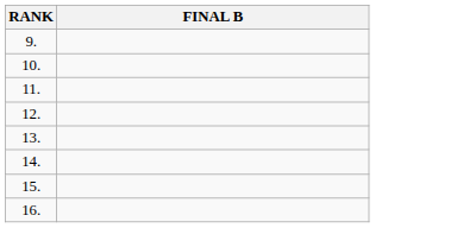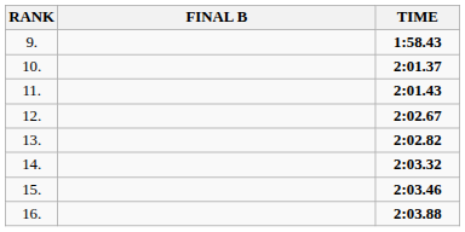 <table class="wikitable">
 <tr>
 <th>RANK</th>
 <th style="width: 20em">FINAL B</th>
+<th style="width: 5em">TIME</th>
 </tr>
 <tr>
 <td align="center">9.</td>
 <td></td>
+<td align="center"><strong>1:58.43</strong> </td>
 </tr>
 <tr>
 <td align="center">10.</td>
 <td></td>
+<td align="center"><strong>2:01.37</strong></td>
 </tr>
 <tr>
 <td align="center">11.</td>
 <td></td>
+<td align="center"><strong>2:01.43</strong></td>
 </tr>
 <tr>
 <td align="center">12.</td>
 <td></td>
+<td align="center"><strong>2:02.67</strong></td>
 </tr>
 <tr>
 <td align="center">13.</td>
 <td></td>
+<td align="center"><strong>2:02.82</strong></td>
 </tr>
 <tr>
 <td align="center">14.</td>
 <td></td>
+<td align="center"><strong>2:03.32</strong></td>
 </tr>
 <tr>
 <td align="center">15.</td>
 <td></td>
+<td align="center"><strong>2:03.46</strong></td>
 </tr>
 <tr>
 <td align="center">16.</td>
 <td></td>
+<td align="center"><strong>2:03.88</strong></td>
 </tr>
 </table>
